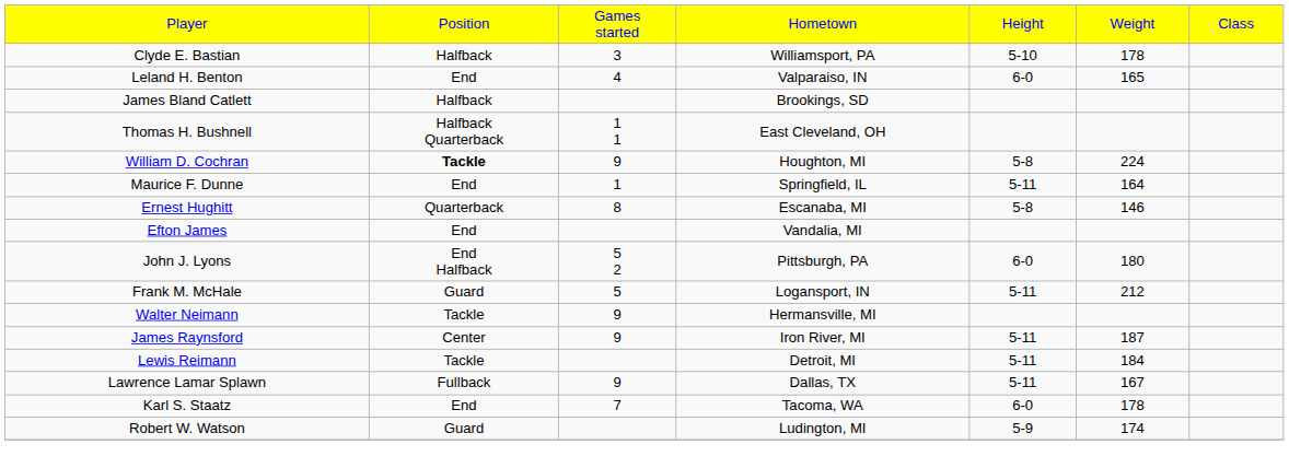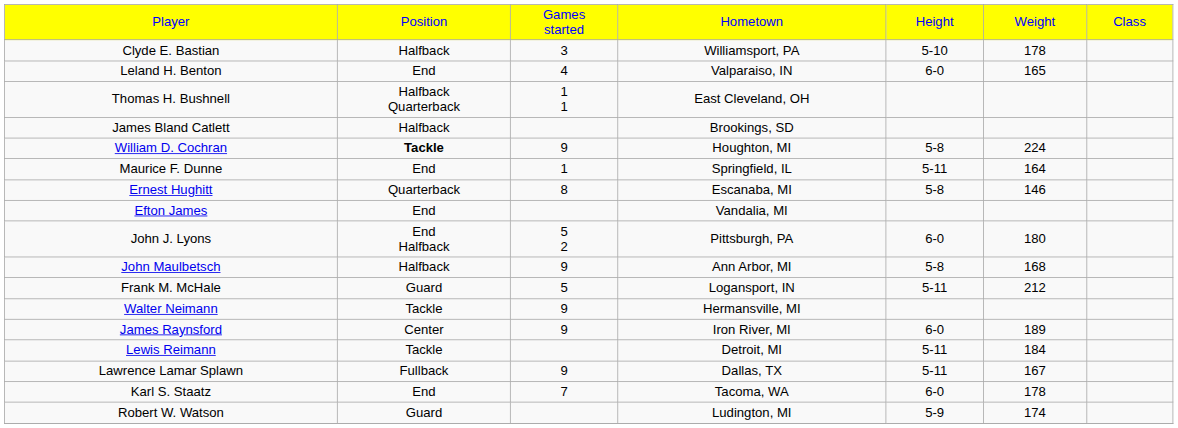 <table class="wikitable" width="90%">
 <tr align="center"  style="background:yellow;color:blue;">
 <td>Player</td>
 <td>Position</td>
 <td>Games<br>started</td>
 <td>Hometown</td>
 <td>Height</td>
 <td>Weight</td>
 <td>Class</td>
 </tr>
 <tr align="center" bgcolor="">
 <td>Clyde E. Bastian</td>
 <td>Halfback</td>
 <td>3</td>
 <td>Williamsport, PA</td>
 <td>5-10</td>
 <td>178</td>
 <td></td>
 </tr>
 <tr align="center" bgcolor="">
 <td>Leland H. Benton</td>
 <td>End</td>
 <td>4</td>
 <td>Valparaiso, IN</td>
 <td>6-0</td>
 <td>165</td>
 <td></td>
 </tr>
 <tr align="center" bgcolor="">
-<td>James Bland Catlett</td>
-<td>Halfback</td>
-<td></td>
-<td>Brookings, SD</td>
+<td>Thomas H. Bushnell</td>
+<td>Halfback<br>Quarterback</td>
+<td>1<br>1</td>
+<td>East Cleveland, OH</td>
 <td></td>
 <td></td>
 <td></td>
 </tr>
 <tr align="center" bgcolor="">
-<td>Thomas H. Bushnell</td>
-<td>Halfback<br>Quarterback</td>
-<td>1<br>1</td>
-<td>East Cleveland, OH</td>
+<td>James Bland Catlett</td>
+<td>Halfback</td>
+<td></td>
+<td>Brookings, SD</td>
 <td></td>
 <td></td>
 <td></td>
 </tr>
 <tr align="center" bgcolor="">
 <td><a href='#'>William D. Cochran</a></td>
 <td><strong>Tackle</strong></td>
 <td>9</td>
 <td>Houghton, MI</td>
 <td>5-8</td>
 <td>224</td>
 <td></td>
 </tr>
 <tr align="center" bgcolor="">
 <td>Maurice F. Dunne</td>
 <td>End</td>
 <td>1</td>
 <td>Springfield, IL</td>
 <td>5-11</td>
 <td>164</td>
 <td></td>
 </tr>
 <tr align="center" bgcolor="">
 <td><a href='#'>Ernest Hughitt</a></td>
 <td>Quarterback</td>
 <td>8</td>
 <td>Escanaba, MI</td>
 <td>5-8</td>
 <td>146</td>
 <td></td>
 </tr>
 <tr align="center" bgcolor="">
 <td><a href='#'>Efton James</a></td>
 <td>End</td>
 <td></td>
 <td>Vandalia, MI</td>
 <td></td>
 <td></td>
 <td></td>
 </tr>
 <tr align="center" bgcolor="">
 <td>John J. Lyons</td>
 <td>End<br>Halfback</td>
 <td>5<br>2</td>
 <td>Pittsburgh, PA</td>
 <td>6-0</td>
 <td>180</td>
 <td></td>
 </tr>
 <tr align="center" bgcolor="">
+<td><a href='#'>John Maulbetsch</a></td>
+<td>Halfback</td>
+<td>9</td>
+<td>Ann Arbor, MI</td>
+<td>5-8</td>
+<td>168</td>
+<td></td>
+</tr>
+<tr align="center" bgcolor="">
 <td>Frank M. McHale</td>
 <td>Guard</td>
 <td>5</td>
 <td>Logansport, IN</td>
 <td>5-11</td>
 <td>212</td>
 <td></td>
 </tr>
 <tr align="center" bgcolor="">
 <td><a href='#'>Walter Neimann</a></td>
 <td>Tackle</td>
 <td>9</td>
 <td>Hermansville, MI</td>
 <td></td>
 <td></td>
 <td></td>
 </tr>
 <tr align="center" bgcolor="">
 <td><a href='#'>James Raynsford</a></td>
 <td>Center</td>
 <td>9</td>
 <td>Iron River, MI</td>
-<td>5-11</td>
-<td>187</td>
+<td>6-0</td>
+<td>189</td>
 <td></td>
 </tr>
 <tr align="center" bgcolor="">
 <td><a href='#'>Lewis Reimann</a></td>
 <td>Tackle</td>
 <td></td>
 <td>Detroit, MI</td>
 <td>5-11</td>
 <td>184</td>
 <td></td>
 </tr>
 <tr align="center" bgcolor="">
 <td>Lawrence Lamar Splawn</td>
 <td>Fullback</td>
 <td>9</td>
 <td>Dallas, TX</td>
 <td>5-11</td>
 <td>167</td>
 <td></td>
 </tr>
 <tr align="center" bgcolor="">
 <td>Karl S. Staatz</td>
 <td>End</td>
 <td>7</td>
 <td>Tacoma, WA</td>
 <td>6-0</td>
 <td>178</td>
 <td></td>
 </tr>
 <tr align="center" bgcolor="">
 <td>Robert W. Watson</td>
 <td>Guard</td>
 <td></td>
 <td>Ludington, MI</td>
 <td>5-9</td>
 <td>174</td>
 <td></td>
 </tr>
 <tr align="center" bgcolor="">
 </tr>
 </table>
